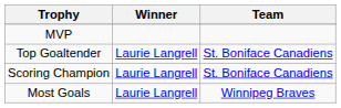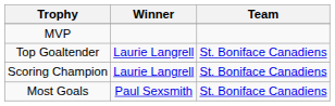 <table class="wikitable" style="text-align:center">
 <tr>
 <th>Trophy</th>
 <th>Winner</th>
 <th>Team</th>
 </tr>
 <tr align="center">
 </tr>
 <tr>
 <td>MVP</td>
 <td></td>
 <td></td>
 </tr>
 <tr>
 <td>Top Goaltender</td>
 <td><a href='#'>Laurie Langrell</a></td>
 <td><a href='#'>St. Boniface Canadiens</a></td>
 </tr>
 <tr>
 <td>Scoring Champion</td>
 <td><a href='#'>Laurie Langrell</a></td>
 <td><a href='#'>St. Boniface Canadiens</a></td>
 </tr>
 <tr>
 <td>Most Goals</td>
-<td><a href='#'>Laurie Langrell</a></td>
-<td><a href='#'>Winnipeg Braves</a></td>
+<td><a href='#'>Paul Sexsmith</a></td>
+<td><a href='#'>St. Boniface Canadiens</a></td>
 </tr>
 </table>
